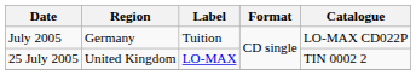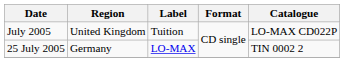 <table class="wikitable">
 <tr>
 <th>Date</th>
 <th>Region</th>
 <th>Label</th>
 <th>Format</th>
 <th>Catalogue</th>
 </tr>
 <tr>
 <td>July 2005</td>
-<td>Germany</td>
+<td>United Kingdom</td>
 <td>Tuition</td>
 <td rowspan="2">CD single</td>
 <td>LO-MAX CD022P</td>
 </tr>
 <tr>
 <td>25 July 2005</td>
-<td>United Kingdom</td>
+<td>Germany</td>
 <td><a href='#'>LO-MAX</a></td>
 <td>TIN 0002 2</td>
 </tr>
 <tr>
 </tr>
 </table>
